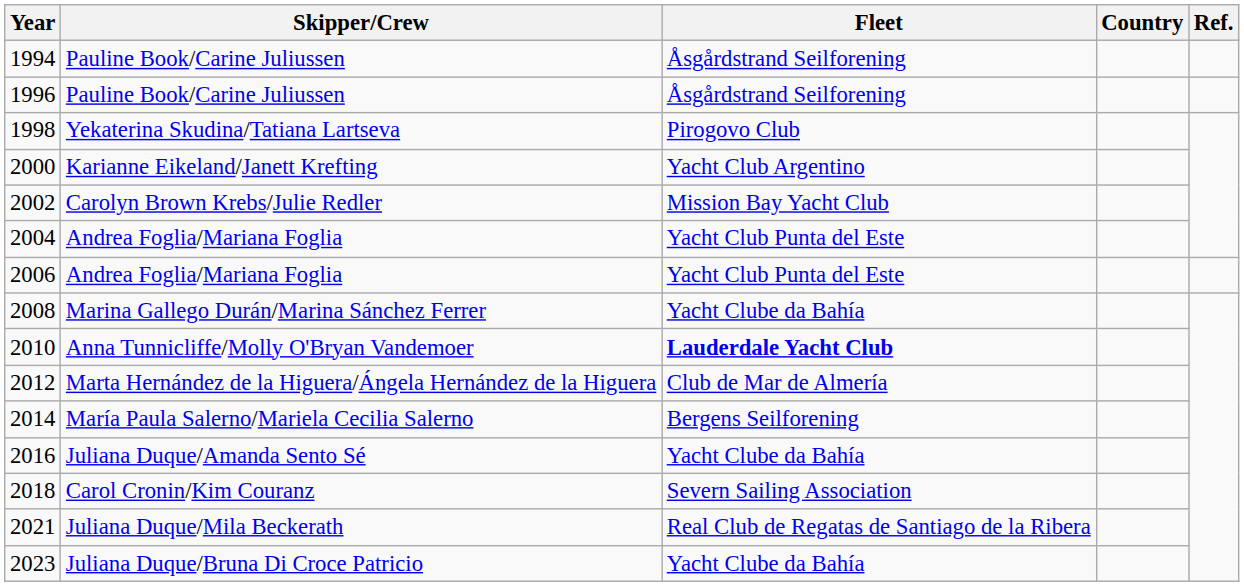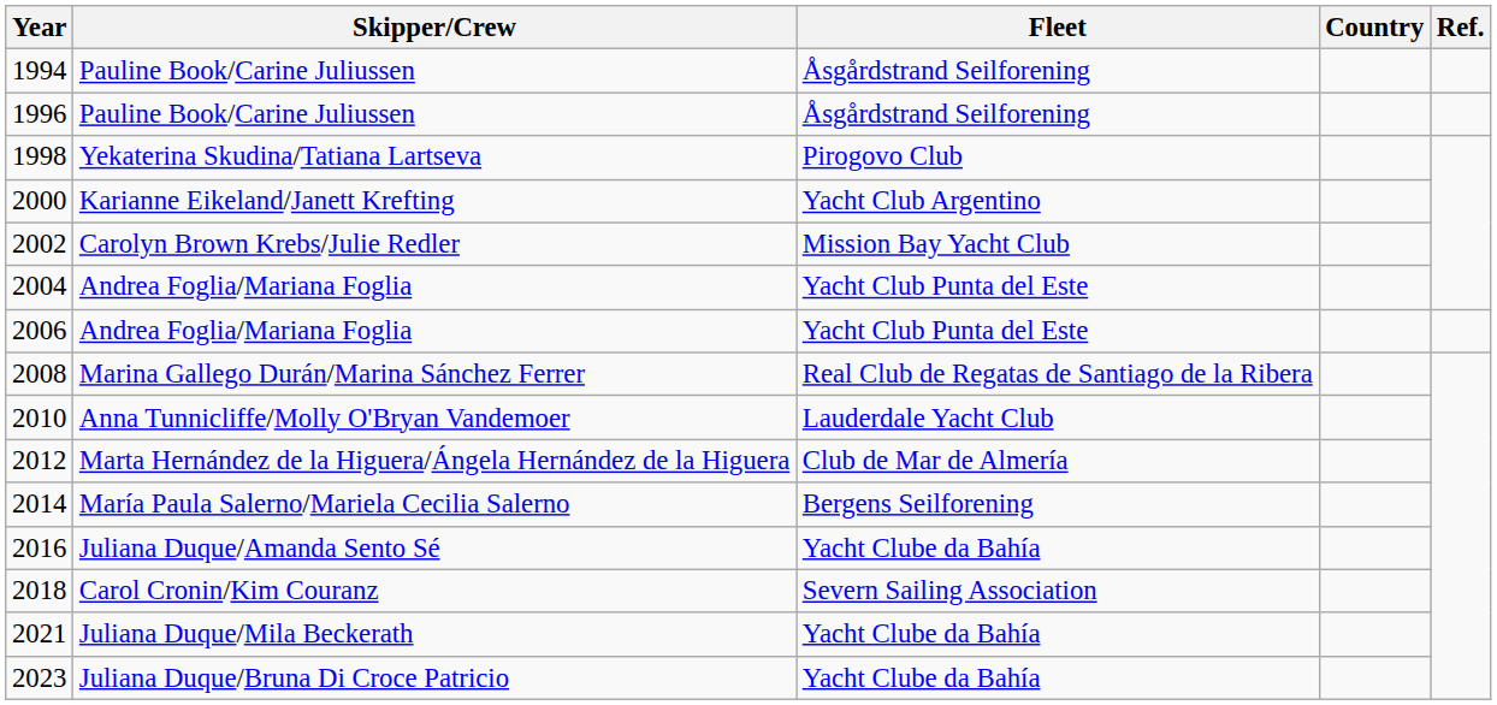 <table class="wikitable">
 <tr>
 <th>Year</th>
 <th>Skipper/Crew</th>
 <th>Fleet</th>
 <th>Country</th>
 <th>Ref.</th>
 </tr>
 <tr>
 <td>1994</td>
 <td><a href='#'>Pauline Book</a>/<a href='#'>Carine Juliussen</a></td>
 <td><a href='#'>Åsgårdstrand Seilforening</a></td>
 <td></td>
 </tr>
 <tr>
 <td>1996</td>
 <td><a href='#'>Pauline Book</a>/<a href='#'>Carine Juliussen</a></td>
 <td><a href='#'>Åsgårdstrand Seilforening</a></td>
 <td></td>
 <td></td>
 </tr>
 <tr>
 <td>1998</td>
 <td><a href='#'>Yekaterina Skudina</a>/<a href='#'>Tatiana Lartseva</a></td>
 <td><a href='#'>Pirogovo Club</a></td>
 <td></td>
 </tr>
 <tr>
 <td>2000</td>
 <td><a href='#'>Karianne Eikeland</a>/<a href='#'>Janett Krefting</a></td>
 <td><a href='#'>Yacht Club Argentino</a></td>
 <td></td>
 </tr>
 <tr>
 <td>2002</td>
 <td><a href='#'>Carolyn Brown Krebs</a>/<a href='#'>Julie Redler</a></td>
 <td><a href='#'>Mission Bay Yacht Club</a></td>
 <td></td>
 </tr>
 <tr>
 <td>2004</td>
 <td><a href='#'>Andrea Foglia</a>/<a href='#'>Mariana Foglia</a></td>
 <td><a href='#'>Yacht Club Punta del Este</a></td>
 <td></td>
 </tr>
 <tr>
 <td>2006</td>
 <td><a href='#'>Andrea Foglia</a>/<a href='#'>Mariana Foglia</a></td>
 <td><a href='#'>Yacht Club Punta del Este</a></td>
 <td></td>
 <td></td>
 </tr>
 <tr>
 <td>2008</td>
 <td><a href='#'>Marina Gallego Durán</a>/<a href='#'>Marina Sánchez Ferrer</a></td>
-<td><a href='#'>Yacht Clube da Bahía</a></td>
+<td><a href='#'>Real Club de Regatas de Santiago de la Ribera</a></td>
 <td></td>
 </tr>
 <tr>
 <td>2010</td>
 <td><a href='#'>Anna Tunnicliffe</a>/<a href='#'>Molly O'Bryan Vandemoer</a></td>
-<td><strong><a href='#'>Lauderdale Yacht Club</a></strong></td>
+<td><a href='#'>Lauderdale Yacht Club</a></td>
 <td></td>
 </tr>
 <tr>
 <td>2012</td>
 <td><a href='#'>Marta Hernández de la Higuera</a>/<a href='#'>Ángela Hernández de la Higuera</a></td>
 <td><a href='#'>Club de Mar de Almería</a></td>
 <td></td>
 </tr>
 <tr>
 <td>2014</td>
 <td><a href='#'>María Paula Salerno</a>/<a href='#'>Mariela Cecilia Salerno</a></td>
 <td><a href='#'>Bergens Seilforening</a></td>
 <td></td>
 </tr>
 <tr>
 <td>2016</td>
 <td><a href='#'>Juliana Duque</a>/<a href='#'>Amanda Sento Sé</a></td>
 <td><a href='#'>Yacht Clube da Bahía</a></td>
 <td></td>
 </tr>
 <tr>
 <td>2018</td>
 <td><a href='#'>Carol Cronin</a>/<a href='#'>Kim Couranz</a></td>
 <td><a href='#'>Severn Sailing Association</a></td>
 <td></td>
 </tr>
 <tr>
 <td>2021</td>
 <td><a href='#'>Juliana Duque</a>/<a href='#'>Mila Beckerath</a></td>
-<td><a href='#'>Real Club de Regatas de Santiago de la Ribera</a></td>
+<td><a href='#'>Yacht Clube da Bahía</a></td>
 <td></td>
 </tr>
 <tr>
 <td>2023</td>
 <td><a href='#'>Juliana Duque</a>/<a href='#'>Bruna Di Croce Patricio</a></td>
 <td><a href='#'>Yacht Clube da Bahía</a></td>
 <td></td>
 </tr>
 </table>
